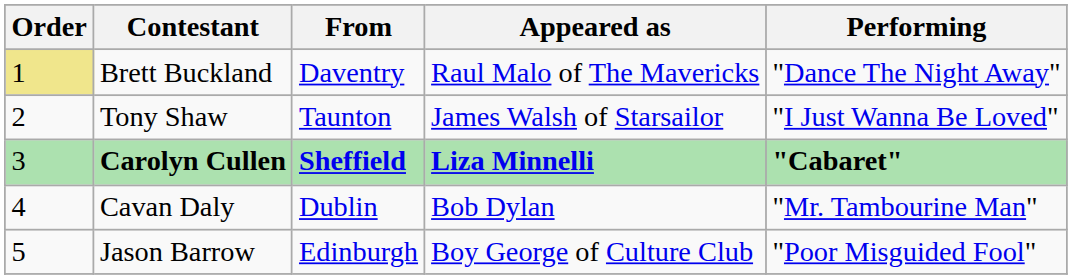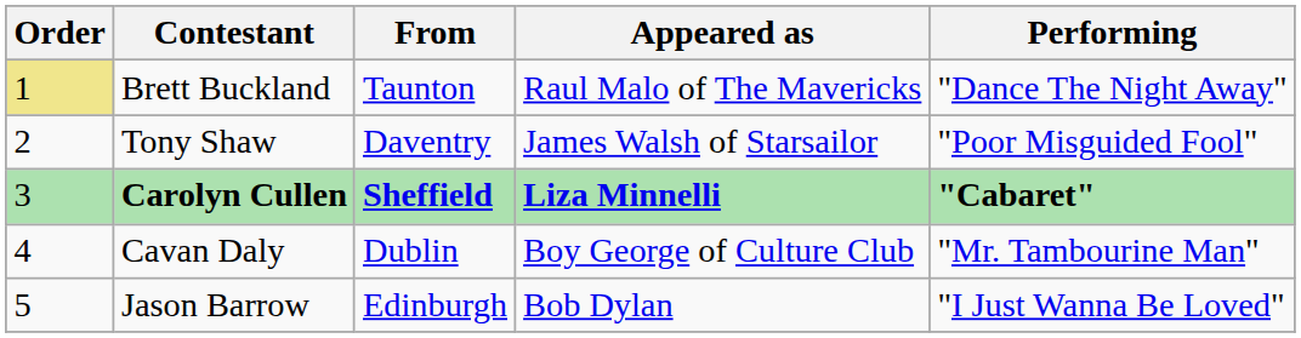 <table class="wikitable">
 <tr>
 <th>Order</th>
 <th>Contestant</th>
 <th>From</th>
 <th>Appeared as</th>
 <th>Performing</th>
 </tr>
 <tr>
 <td style="background: khaki;">1</td>
 <td>Brett Buckland</td>
-<td><a href='#'>Daventry</a></td>
+<td><a href='#'>Taunton</a></td>
 <td><a href='#'>Raul Malo</a> of <a href='#'>The Mavericks</a></td>
 <td>"<a href='#'>Dance The Night Away</a>"</td>
 </tr>
 <tr>
 <td>2</td>
 <td>Tony Shaw</td>
-<td><a href='#'>Taunton</a></td>
+<td><a href='#'>Daventry</a></td>
 <td><a href='#'>James Walsh</a> of <a href='#'>Starsailor</a></td>
-<td>"<a href='#'>I Just Wanna Be Loved</a>"</td>
+<td>"<a href='#'>Poor Misguided Fool</a>"</td>
 </tr>
 <tr style="background:#ACE1AF;">
 <td>3</td>
 <td><strong>Carolyn Cullen</strong></td>
 <td><strong><a href='#'>Sheffield</a></strong></td>
 <td><strong><a href='#'>Liza Minnelli</a></strong></td>
 <td><strong>"Cabaret"</strong></td>
 </tr>
 <tr>
 <td>4</td>
 <td>Cavan Daly</td>
 <td><a href='#'>Dublin</a></td>
-<td><a href='#'>Bob Dylan</a></td>
+<td><a href='#'>Boy George</a> of <a href='#'>Culture Club</a></td>
 <td>"<a href='#'>Mr. Tambourine Man</a>"</td>
 </tr>
 <tr>
 <td>5</td>
 <td>Jason Barrow</td>
 <td><a href='#'>Edinburgh</a></td>
-<td><a href='#'>Boy George</a> of <a href='#'>Culture Club</a></td>
-<td>"<a href='#'>Poor Misguided Fool</a>"</td>
+<td><a href='#'>Bob Dylan</a></td>
+<td>"<a href='#'>I Just Wanna Be Loved</a>"</td>
 </tr>
 </table>
